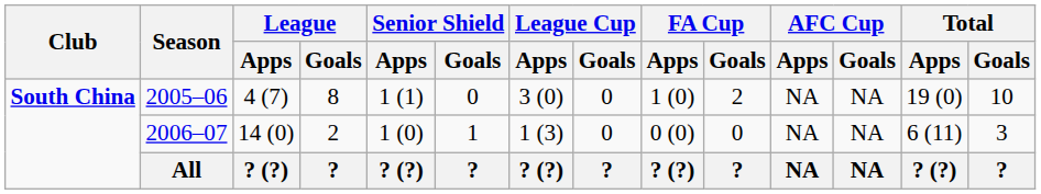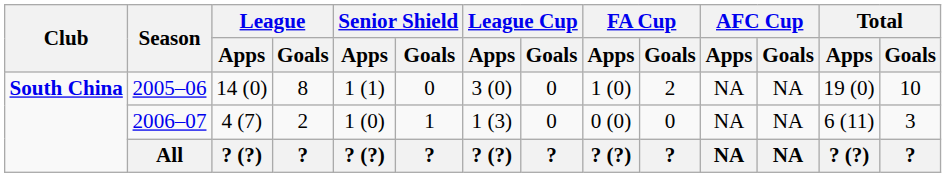 <table class="wikitable" style="text-align: center;">
 <tr>
 <th rowspan="2">Club</th>
 <th rowspan="2">Season</th>
 <th colspan="2"><a href='#'>League</a></th>
 <th colspan="2"><a href='#'>Senior Shield</a></th>
 <th colspan="2"><a href='#'>League Cup</a></th>
 <th colspan="2"><a href='#'>FA Cup</a></th>
 <th colspan="2"><a href='#'>AFC Cup</a></th>
 <th colspan="2">Total</th>
 </tr>
 <tr>
 <th>Apps</th>
 <th>Goals</th>
 <th>Apps</th>
 <th>Goals</th>
 <th>Apps</th>
 <th>Goals</th>
 <th>Apps</th>
 <th>Goals</th>
 <th>Apps</th>
 <th>Goals</th>
 <th>Apps</th>
 <th>Goals</th>
 </tr>
 <tr>
 <td rowspan="6" valign="top"><strong><a href='#'>South China</a></strong></td>
 <td><a href='#'>2005–06</a></td>
-<td>4 (7)</td>
+<td>14 (0)</td>
 <td>8</td>
 <td>1 (1)</td>
 <td>0</td>
 <td>3 (0)</td>
 <td>0</td>
 <td>1 (0)</td>
 <td>2</td>
 <td>NA</td>
 <td>NA</td>
 <td>19 (0)</td>
 <td>10</td>
 </tr>
 <tr>
 <td><a href='#'>2006–07</a></td>
-<td>14 (0)</td>
+<td>4 (7)</td>
 <td>2</td>
 <td>1 (0)</td>
 <td>1</td>
 <td>1 (3)</td>
 <td>0</td>
 <td>0 (0)</td>
 <td>0</td>
 <td>NA</td>
 <td>NA</td>
 <td>6 (11)</td>
 <td>3</td>
 </tr>
 <tr>
 <th>All</th>
 <th>? (?)</th>
 <th>?</th>
 <th>? (?)</th>
 <th>?</th>
 <th>? (?)</th>
 <th>?</th>
 <th>? (?)</th>
 <th>?</th>
 <th>NA</th>
 <th>NA</th>
 <th>? (?)</th>
 <th>?</th>
 </tr>
 </table>
